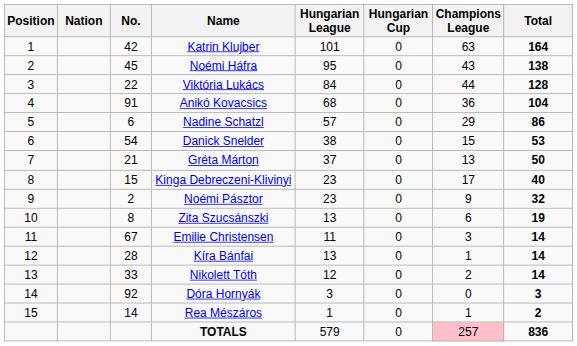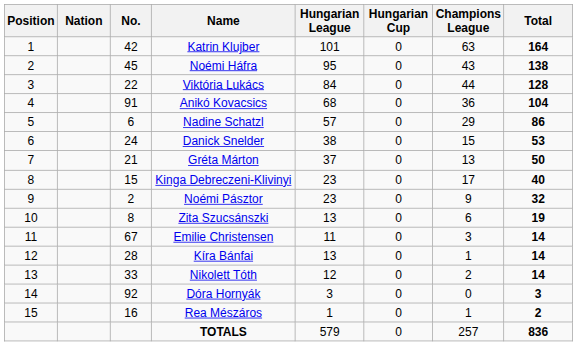 <table class="wikitable" style="font-size: 95%; text-align: center;">
 <tr>
 <th width=60>Position</th>
 <th width=60>Nation</th>
 <th width=45>No.</th>
 <th width=175>Name</th>
 <th width=80>Hungarian League</th>
 <th width=80>Hungarian Cup</th>
 <th width=80>Champions League</th>
 <th width=80>Total</th>
 </tr>
 <tr>
 <td>1</td>
 <td></td>
 <td>42</td>
 <td><a href='#'>Katrin Klujber</a></td>
 <td>101</td>
 <td>0</td>
 <td>63</td>
 <td><strong>164</strong></td>
 </tr>
 <tr>
 <td>2</td>
 <td></td>
 <td>45</td>
 <td><a href='#'>Noémi Háfra</a></td>
 <td>95</td>
 <td>0</td>
 <td>43</td>
 <td><strong>138</strong></td>
 </tr>
 <tr>
 <td>3</td>
 <td></td>
 <td>22</td>
 <td><a href='#'>Viktória Lukács</a></td>
 <td>84</td>
 <td>0</td>
 <td>44</td>
 <td><strong>128</strong></td>
 </tr>
 <tr>
 <td>4</td>
 <td></td>
 <td>91</td>
 <td><a href='#'>Anikó Kovacsics</a></td>
 <td>68</td>
 <td>0</td>
 <td>36</td>
 <td><strong>104</strong></td>
 </tr>
 <tr>
 <td>5</td>
 <td></td>
 <td>6</td>
 <td><a href='#'>Nadine Schatzl</a></td>
 <td>57</td>
 <td>0</td>
 <td>29</td>
 <td><strong>86</strong></td>
 </tr>
 <tr>
 <td>6</td>
 <td></td>
-<td>54</td>
+<td>24</td>
 <td><a href='#'>Danick Snelder</a></td>
 <td>38</td>
 <td>0</td>
 <td>15</td>
 <td><strong>53</strong></td>
 </tr>
 <tr>
 <td>7</td>
 <td></td>
 <td>21</td>
 <td><a href='#'>Gréta Márton</a></td>
 <td>37</td>
 <td>0</td>
 <td>13</td>
 <td><strong>50</strong></td>
 </tr>
 <tr>
 <td>8</td>
 <td></td>
 <td>15</td>
 <td><a href='#'>Kinga Debreczeni-Klivinyi</a></td>
 <td>23</td>
 <td>0</td>
 <td>17</td>
 <td><strong>40</strong></td>
 </tr>
 <tr>
 <td>9</td>
 <td></td>
 <td>2</td>
 <td><a href='#'>Noémi Pásztor</a></td>
 <td>23</td>
 <td>0</td>
 <td>9</td>
 <td><strong>32</strong></td>
 </tr>
 <tr>
 <td>10</td>
 <td></td>
 <td>8</td>
 <td><a href='#'>Zita Szucsánszki</a></td>
 <td>13</td>
 <td>0</td>
 <td>6</td>
 <td><strong>19</strong></td>
 </tr>
 <tr>
 <td>11</td>
 <td></td>
 <td>67</td>
 <td><a href='#'>Emilie Christensen</a></td>
 <td>11</td>
 <td>0</td>
 <td>3</td>
 <td><strong>14</strong></td>
 </tr>
 <tr>
 <td>12</td>
 <td></td>
 <td>28</td>
 <td><a href='#'>Kíra Bánfai</a></td>
 <td>13</td>
 <td>0</td>
 <td>1</td>
 <td><strong>14</strong></td>
 </tr>
 <tr>
 <td>13</td>
 <td></td>
 <td>33</td>
 <td><a href='#'>Nikolett Tóth</a></td>
 <td>12</td>
 <td>0</td>
 <td>2</td>
 <td><strong>14</strong></td>
 </tr>
 <tr>
 <td>14</td>
 <td></td>
 <td>92</td>
 <td><a href='#'>Dóra Hornyák</a></td>
 <td>3</td>
 <td>0</td>
 <td>0</td>
 <td><strong>3</strong></td>
 </tr>
 <tr>
 <td>15</td>
 <td></td>
-<td>14</td>
+<td>16</td>
 <td><a href='#'>Rea Mészáros</a></td>
 <td>1</td>
 <td>0</td>
 <td>1</td>
 <td><strong>2</strong></td>
 </tr>
 <tr>
 <td></td>
 <td></td>
 <td></td>
 <td><strong>TOTALS</strong></td>
 <td>579</td>
 <td>0</td>
-<td style="background: pink;">257</td>
+<td>257</td>
 <td><strong>836</strong></td>
 </tr>
 </table>
